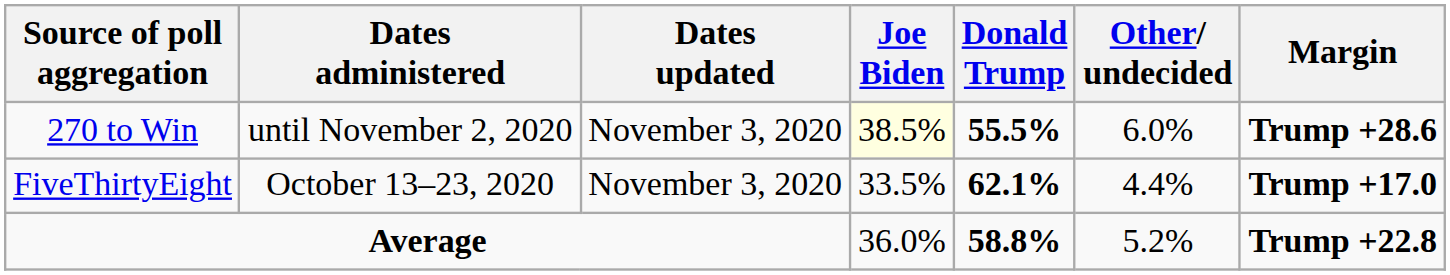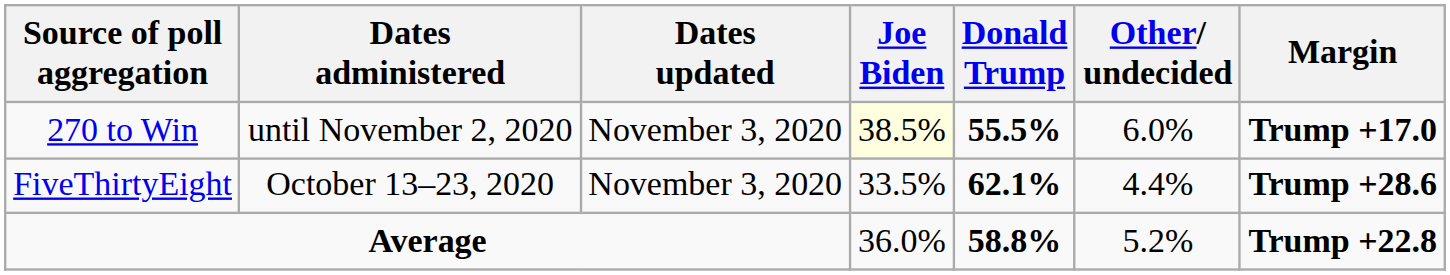 <table class="wikitable sortable" style="text-align:center;font-size:90%;line-height:17px">
 <tr>
 <th>Source of poll<br>aggregation</th>
 <th>Dates<br> administered</th>
 <th>Dates<br> updated</th>
 <th class="unsortable"><a href='#'>Joe<br>Biden</a><br></th>
 <th class="unsortable"><a href='#'>Donald<br>Trump</a><br></th>
 <th class="unsortable"><a href='#'>Other</a>/<br>undecided<br></th>
 <th>Margin</th>
 </tr>
 <tr>
 <td><a href='#'>270 to Win</a></td>
 <td>until November 2, 2020</td>
 <td>November 3, 2020</td>
 <td style="background: lightyellow;">38.5%</td>
 <td><strong>55.5%</strong></td>
 <td>6.0%</td>
-<td><strong>Trump +28.6</strong></td>
+<td><strong>Trump +17.0</strong></td>
 </tr>
 <tr>
 <td><a href='#'>FiveThirtyEight</a></td>
 <td>October 13–23, 2020</td>
 <td>November 3, 2020</td>
 <td>33.5%</td>
 <td><strong>62.1%</strong></td>
 <td>4.4%</td>
-<td><strong>Trump +17.0</strong></td>
+<td><strong>Trump +28.6</strong></td>
 </tr>
 <tr>
 <td colspan="3"><strong>Average</strong></td>
 <td>36.0%</td>
 <td><strong>58.8%</strong></td>
 <td>5.2%</td>
 <td><strong>Trump +22.8</strong></td>
 </tr>
 </table>
